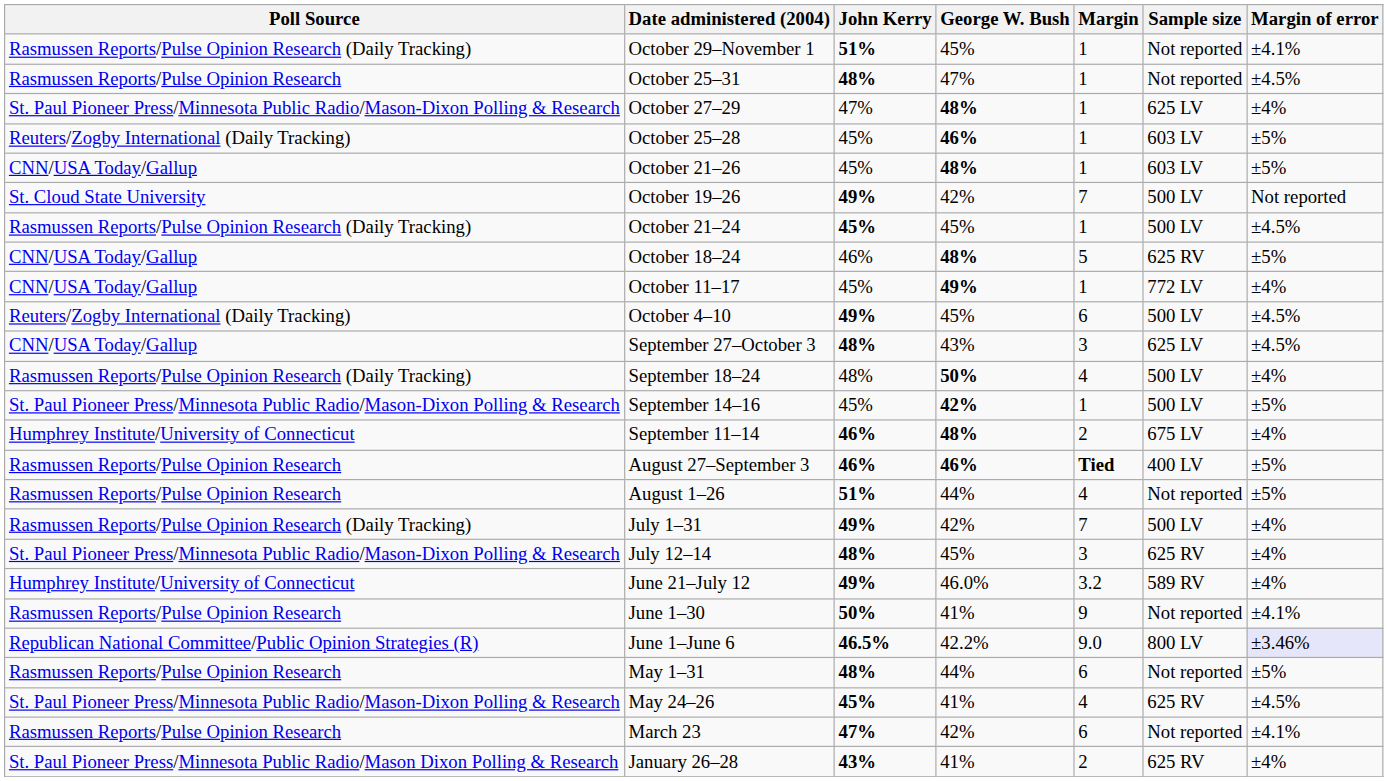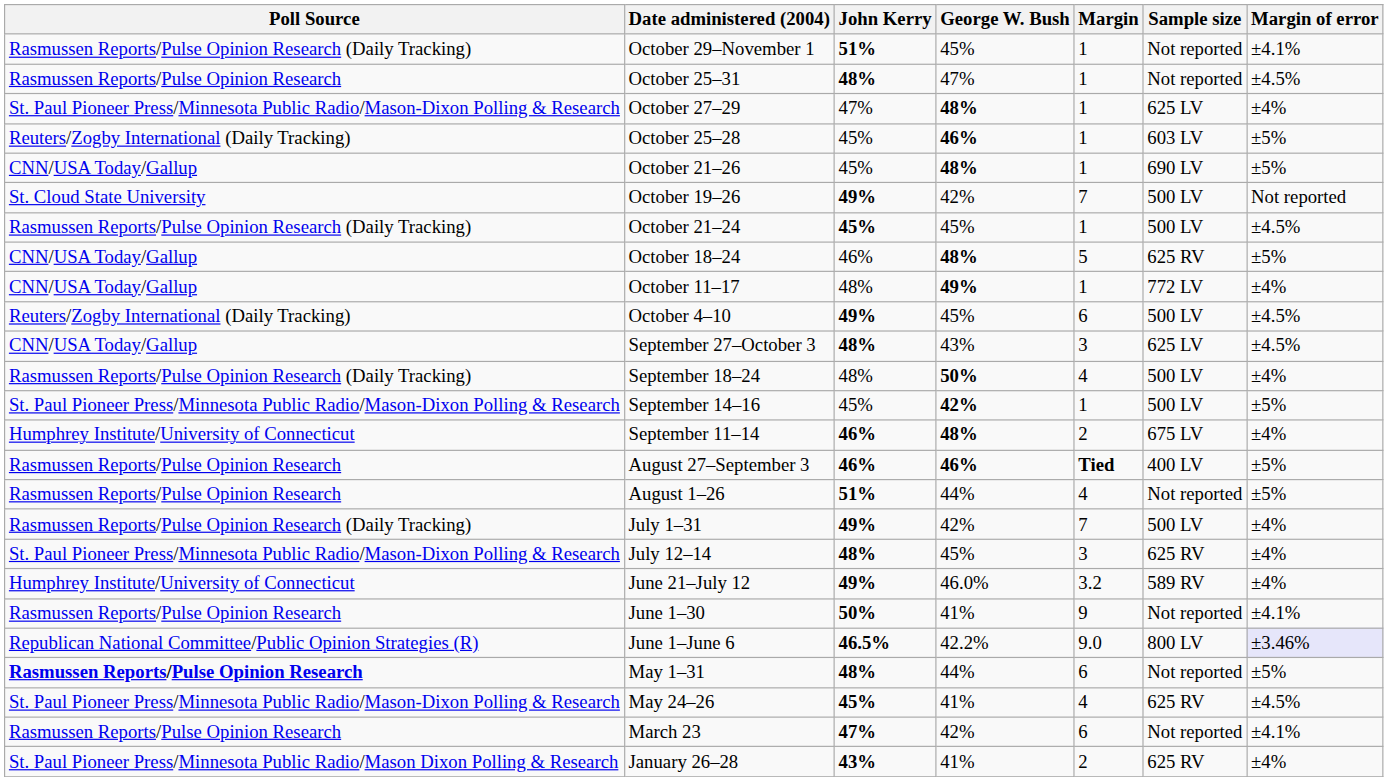 <table class="wikitable">
 <tr>
 <th>Poll Source</th>
 <th>Date administered (2004)</th>
 <th>John Kerry</th>
 <th>George W. Bush</th>
 <th>Margin</th>
 <th>Sample size</th>
 <th>Margin of error</th>
 </tr>
 <tr>
 <td><a href='#'>Rasmussen Reports</a>/<a href='#'>Pulse Opinion Research</a> (Daily Tracking)</td>
 <td>October 29–November 1</td>
 <td><strong>51%</strong></td>
 <td>45%</td>
 <td>1</td>
 <td>Not reported</td>
 <td>±4.1%</td>
 </tr>
 <tr>
 <td><a href='#'>Rasmussen Reports</a>/<a href='#'>Pulse Opinion Research</a></td>
 <td>October 25–31</td>
 <td><strong>48%</strong></td>
 <td>47%</td>
 <td>1</td>
 <td>Not reported</td>
 <td>±4.5%</td>
 </tr>
 <tr>
 <td><a href='#'>St. Paul Pioneer Press</a>/<a href='#'>Minnesota Public Radio</a>/<a href='#'>Mason-Dixon Polling & Research</a></td>
 <td>October 27–29</td>
 <td>47%</td>
 <td><strong>48%</strong></td>
 <td>1</td>
 <td>625 LV</td>
 <td>±4%</td>
 </tr>
 <tr>
 <td><a href='#'>Reuters</a>/<a href='#'>Zogby International</a> (Daily Tracking)</td>
 <td>October 25–28</td>
 <td>45%</td>
 <td><strong>46%</strong></td>
 <td>1</td>
 <td>603 LV</td>
 <td>±5%</td>
 </tr>
 <tr>
 <td><a href='#'>CNN</a>/<a href='#'>USA Today</a>/<a href='#'>Gallup</a></td>
 <td>October 21–26</td>
 <td>45%</td>
 <td><strong>48%</strong></td>
 <td>1</td>
-<td>603 LV</td>
+<td>690 LV</td>
 <td>±5%</td>
 </tr>
 <tr>
 <td><a href='#'>St. Cloud State University</a></td>
 <td>October 19–26</td>
 <td><strong>49%</strong></td>
 <td>42%</td>
 <td>7</td>
 <td>500 LV</td>
 <td>Not reported</td>
 </tr>
 <tr>
 <td><a href='#'>Rasmussen Reports</a>/<a href='#'>Pulse Opinion Research</a> (Daily Tracking)</td>
 <td>October 21–24</td>
 <td><strong>45%</strong></td>
 <td>45%</td>
 <td>1</td>
 <td>500 LV</td>
 <td>±4.5%</td>
 </tr>
 <tr>
 <td><a href='#'>CNN</a>/<a href='#'>USA Today</a>/<a href='#'>Gallup</a></td>
 <td>October 18–24</td>
 <td>46%</td>
 <td><strong>48%</strong></td>
 <td>5</td>
 <td>625 RV</td>
 <td>±5%</td>
 </tr>
 <tr>
 <td><a href='#'>CNN</a>/<a href='#'>USA Today</a>/<a href='#'>Gallup</a></td>
 <td>October 11–17</td>
-<td>45%</td>
+<td>48%</td>
 <td><strong>49%</strong></td>
 <td>1</td>
 <td>772 LV</td>
 <td>±4%</td>
 </tr>
 <tr>
 <td><a href='#'>Reuters</a>/<a href='#'>Zogby International</a> (Daily Tracking)</td>
 <td>October 4–10</td>
 <td><strong>49%</strong></td>
 <td>45%</td>
 <td>6</td>
 <td>500 LV</td>
 <td>±4.5%</td>
 </tr>
 <tr>
 <td><a href='#'>CNN</a>/<a href='#'>USA Today</a>/<a href='#'>Gallup</a></td>
 <td>September 27–October 3</td>
 <td><strong>48%</strong></td>
 <td>43%</td>
 <td>3</td>
 <td>625 LV</td>
 <td>±4.5%</td>
 </tr>
 <tr>
 <td><a href='#'>Rasmussen Reports</a>/<a href='#'>Pulse Opinion Research</a> (Daily Tracking)</td>
 <td>September 18–24</td>
 <td>48%</td>
 <td><strong>50%</strong></td>
 <td>4</td>
 <td>500 LV</td>
 <td>±4%</td>
 </tr>
 <tr>
 <td><a href='#'>St. Paul Pioneer Press</a>/<a href='#'>Minnesota Public Radio</a>/<a href='#'>Mason-Dixon Polling & Research</a></td>
 <td>September 14–16</td>
 <td>45%</td>
 <td><strong>42%</strong></td>
 <td>1</td>
 <td>500 LV</td>
 <td>±5%</td>
 </tr>
 <tr>
 <td><a href='#'>Humphrey Institute</a>/<a href='#'>University of Connecticut</a></td>
 <td>September 11–14</td>
 <td><strong>46%</strong></td>
 <td><strong>48%</strong></td>
 <td>2</td>
 <td>675 LV</td>
 <td>±4%</td>
 </tr>
 <tr>
 <td><a href='#'>Rasmussen Reports</a>/<a href='#'>Pulse Opinion Research</a></td>
 <td>August 27–September 3</td>
 <td><strong>46%</strong></td>
 <td><strong>46%</strong></td>
 <td><strong>Tied</strong></td>
 <td>400 LV</td>
 <td>±5%</td>
 </tr>
 <tr>
 <td><a href='#'>Rasmussen Reports</a>/<a href='#'>Pulse Opinion Research</a></td>
 <td>August 1–26</td>
 <td><strong>51%</strong></td>
 <td>44%</td>
 <td>4</td>
 <td>Not reported</td>
 <td>±5%</td>
 </tr>
 <tr>
 <td><a href='#'>Rasmussen Reports</a>/<a href='#'>Pulse Opinion Research</a> (Daily Tracking)</td>
 <td>July 1–31</td>
 <td><strong>49%</strong></td>
 <td>42%</td>
 <td>7</td>
 <td>500 LV</td>
 <td>±4%</td>
 </tr>
 <tr>
 <td><a href='#'>St. Paul Pioneer Press</a>/<a href='#'>Minnesota Public Radio</a>/<a href='#'>Mason-Dixon Polling & Research</a></td>
 <td>July 12–14</td>
 <td><strong>48%</strong></td>
 <td>45%</td>
 <td>3</td>
 <td>625 RV</td>
 <td>±4%</td>
 </tr>
 <tr>
 <td><a href='#'>Humphrey Institute</a>/<a href='#'>University of Connecticut</a></td>
 <td>June 21–July 12</td>
 <td><strong>49%</strong></td>
 <td>46.0%</td>
 <td>3.2</td>
 <td>589 RV</td>
 <td>±4%</td>
 </tr>
 <tr>
 <td><a href='#'>Rasmussen Reports</a>/<a href='#'>Pulse Opinion Research</a></td>
 <td>June 1–30</td>
 <td><strong>50%</strong></td>
 <td>41%</td>
 <td>9</td>
 <td>Not reported</td>
 <td>±4.1%</td>
 </tr>
 <tr>
 <td><a href='#'>Republican National Committee</a>/<a href='#'>Public Opinion Strategies (R)</a></td>
 <td>June 1–June 6</td>
 <td><strong>46.5%</strong></td>
 <td>42.2%</td>
 <td>9.0</td>
 <td>800 LV</td>
 <td style="background: lavender;">±3.46%</td>
 </tr>
 <tr>
-<td><a href='#'>Rasmussen Reports</a>/<a href='#'>Pulse Opinion Research</a></td>
+<td><strong><a href='#'>Rasmussen Reports</a>/<a href='#'>Pulse Opinion Research</a></strong></td>
 <td>May 1–31</td>
 <td><strong>48%</strong></td>
 <td>44%</td>
 <td>6</td>
 <td>Not reported</td>
 <td>±5%</td>
 </tr>
 <tr>
 <td><a href='#'>St. Paul Pioneer Press</a>/<a href='#'>Minnesota Public Radio</a>/<a href='#'>Mason-Dixon Polling & Research</a></td>
 <td>May 24–26</td>
 <td><strong>45%</strong></td>
 <td>41%</td>
 <td>4</td>
 <td>625 RV</td>
 <td>±4.5%</td>
 </tr>
 <tr>
 <td><a href='#'>Rasmussen Reports</a>/<a href='#'>Pulse Opinion Research</a></td>
 <td>March 23</td>
 <td><strong>47%</strong></td>
 <td>42%</td>
 <td>6</td>
 <td>Not reported</td>
 <td>±4.1%</td>
 </tr>
 <tr>
 <td><a href='#'>St. Paul Pioneer Press</a>/<a href='#'>Minnesota Public Radio</a>/<a href='#'>Mason Dixon Polling & Research</a></td>
 <td>January 26–28</td>
 <td><strong>43%</strong></td>
 <td>41%</td>
 <td>2</td>
 <td>625 RV</td>
 <td>±4%</td>
 </tr>
 </table>
